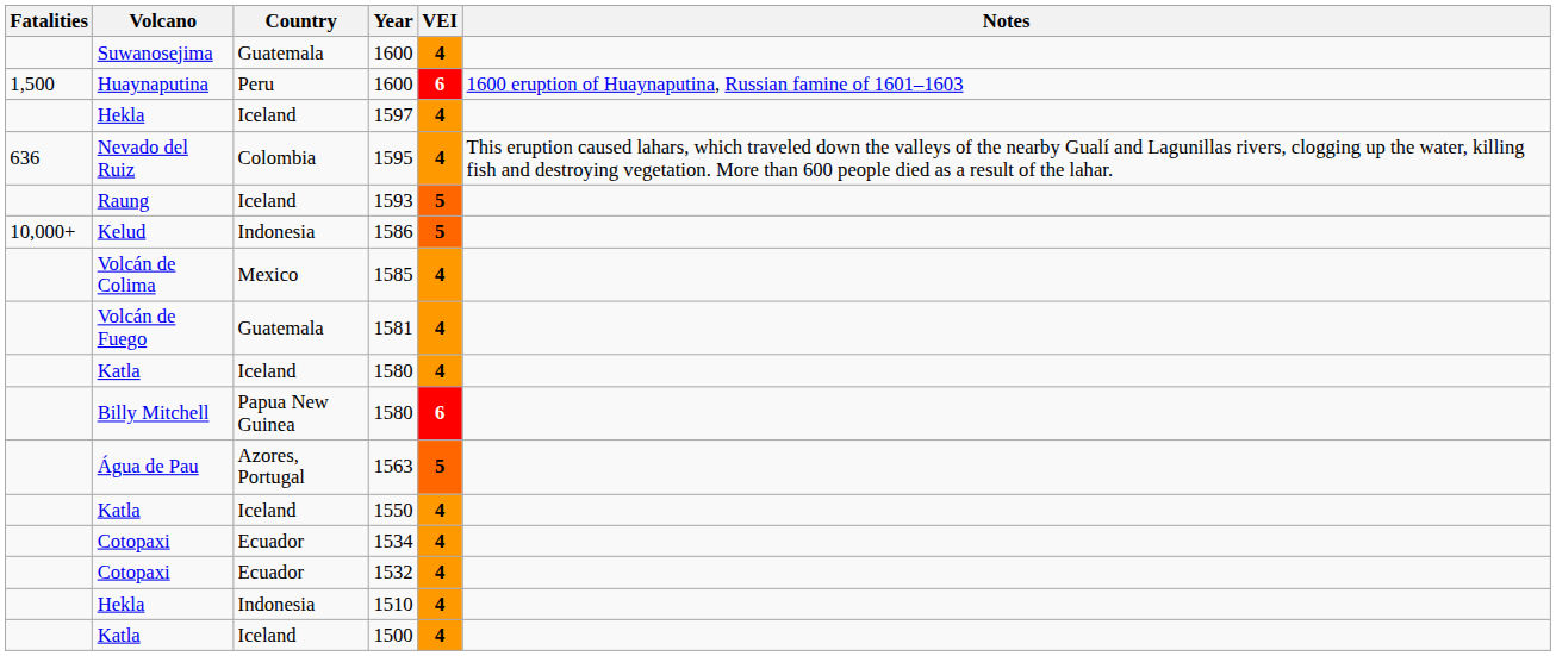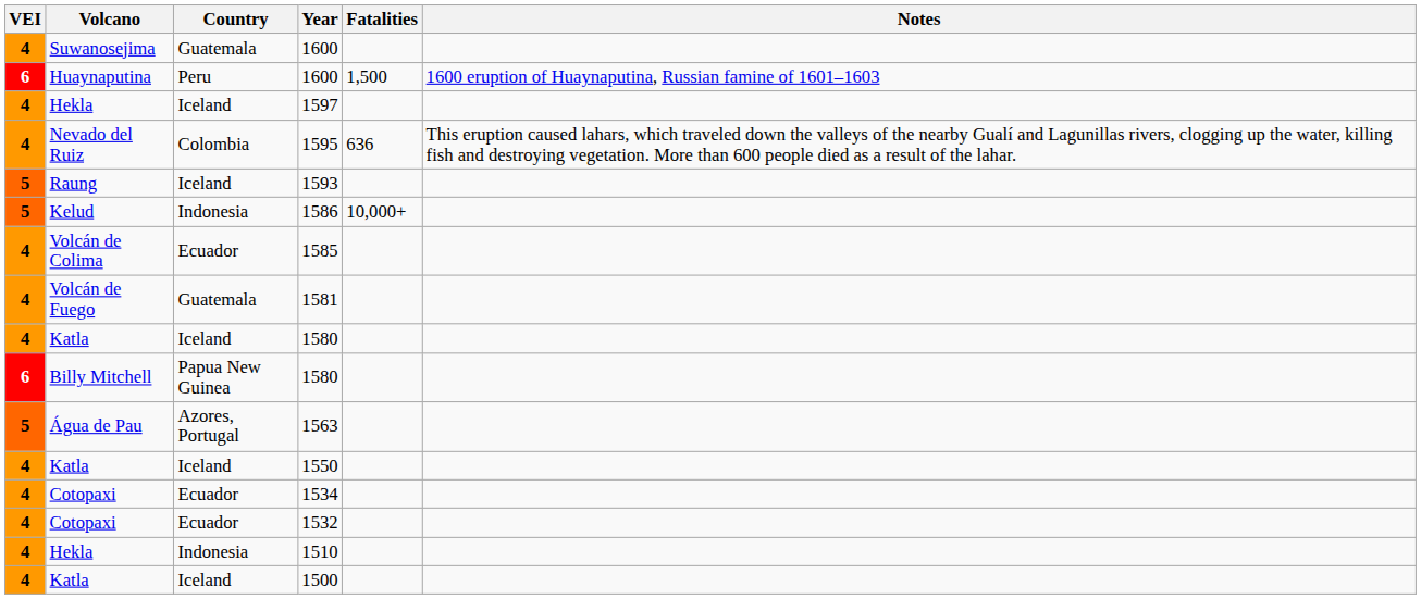 <table class="wikitable sortable" border="1">
 <tr>
-<th data-sort-type="number">Fatalities</th>
+<th>VEI</th>
 <th>Volcano</th>
 <th>Country</th>
 <th>Year</th>
-<th>VEI</th>
+<th data-sort-type="number">Fatalities</th>
 <th>Notes</th>
 </tr>
 <tr>
-<td></td>
+<th style="background-color: #F90;">4</th>
 <td><a href='#'>Suwanosejima</a></td>
 <td>Guatemala</td>
 <td>1600</td>
-<th style="background-color: #F90;">4</th>
+<td></td>
 <td></td>
 </tr>
 <tr>
-<td>1,500</td>
+<th style="background:#f00; color:white;">6</th>
 <td><a href='#'>Huaynaputina</a></td>
 <td>Peru</td>
 <td>1600</td>
-<th style="background:#f00; color:white;">6</th>
+<td>1,500</td>
 <td><a href='#'>1600 eruption of Huaynaputina</a>, <a href='#'>Russian famine of 1601–1603</a></td>
 </tr>
 <tr>
-<td></td>
+<th style="background-color: #F90;">4</th>
 <td><a href='#'>Hekla</a></td>
 <td>Iceland</td>
 <td>1597</td>
-<th style="background-color: #F90;">4</th>
+<td></td>
 <td></td>
 </tr>
 <tr>
-<td>636</td>
+<th style="background-color: #F90;">4</th>
 <td><a href='#'>Nevado del Ruiz</a></td>
 <td>Colombia</td>
 <td>1595</td>
-<th style="background-color: #F90;">4</th>
+<td>636</td>
 <td>This eruption caused lahars, which traveled down the valleys of the nearby Gualí and Lagunillas rivers, clogging up the water, killing fish and destroying vegetation. More than 600 people died as a result of the lahar.</td>
 </tr>
 <tr>
-<td></td>
+<th style="background:#f60;">5</th>
 <td><a href='#'>Raung</a></td>
 <td>Iceland</td>
 <td>1593</td>
-<th style="background:#f60;">5</th>
+<td></td>
 <td></td>
 </tr>
 <tr>
-<td>10,000+</td>
+<th style="background:#f60;">5</th>
 <td><a href='#'>Kelud</a></td>
 <td>Indonesia</td>
 <td>1586</td>
-<th style="background:#f60;">5</th>
+<td>10,000+</td>
 <td></td>
 </tr>
 <tr>
+<th style="background-color: #F90;">4</th>
+<td><a href='#'>Volcán de Colima</a></td>
+<td>Ecuador</td>
+<td>1585</td>
 <td></td>
-<td><a href='#'>Volcán de Colima</a></td>
-<td>Mexico</td>
-<td>1585</td>
-<th style="background-color: #F90;">4</th>
 <td></td>
 </tr>
 <tr>
-<td></td>
+<th style="background-color: #F90;">4</th>
 <td><a href='#'>Volcán de Fuego</a></td>
 <td>Guatemala</td>
 <td>1581</td>
-<th style="background-color: #F90;">4</th>
+<td></td>
 <td></td>
 </tr>
 <tr>
-<td></td>
+<th style="background-color: #F90;">4</th>
 <td><a href='#'>Katla</a></td>
 <td>Iceland</td>
 <td>1580</td>
-<th style="background-color: #F90;">4</th>
+<td></td>
 <td></td>
 </tr>
 <tr>
-<td></td>
+<th style="background:#f00; color:white;">6</th>
 <td><a href='#'>Billy Mitchell</a></td>
 <td>Papua New Guinea</td>
 <td>1580</td>
-<th style="background:#f00; color:white;">6</th>
+<td></td>
 <td></td>
 </tr>
 <tr>
-<td></td>
+<th style="background:#f60;">5</th>
 <td><a href='#'>Água de Pau</a></td>
 <td>Azores, Portugal</td>
 <td>1563</td>
-<th style="background:#f60;">5</th>
+<td></td>
 <td></td>
 </tr>
 <tr>
-<td></td>
+<th style="background-color: #F90;">4</th>
 <td><a href='#'>Katla</a></td>
 <td>Iceland</td>
 <td>1550</td>
-<th style="background-color: #F90;">4</th>
+<td></td>
 <td></td>
 </tr>
 <tr>
-<td></td>
+<th style="background-color: #F90;">4</th>
 <td><a href='#'>Cotopaxi</a></td>
 <td>Ecuador</td>
 <td>1534</td>
-<th style="background-color: #F90;">4</th>
+<td></td>
 <td></td>
 </tr>
 <tr>
-<td></td>
+<th style="background-color: #F90;">4</th>
 <td><a href='#'>Cotopaxi</a></td>
 <td>Ecuador</td>
 <td>1532</td>
-<th style="background-color: #F90;">4</th>
+<td></td>
 <td></td>
 </tr>
 <tr>
-<td></td>
+<th style="background-color: #F90;">4</th>
 <td><a href='#'>Hekla</a></td>
 <td>Indonesia</td>
 <td>1510</td>
-<th style="background-color: #F90;">4</th>
+<td></td>
 <td></td>
 </tr>
 <tr>
-<td></td>
+<th style="background-color: #F90;">4</th>
 <td><a href='#'>Katla</a></td>
 <td>Iceland</td>
 <td>1500</td>
-<th style="background-color: #F90;">4</th>
+<td></td>
 <td></td>
 </tr>
 </table>
